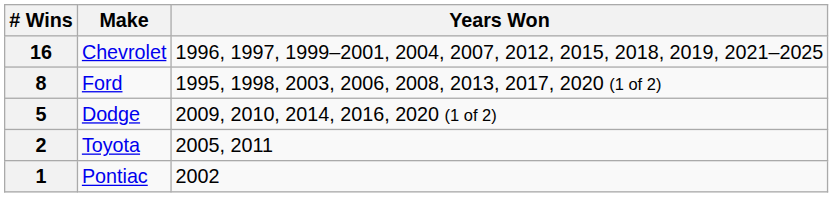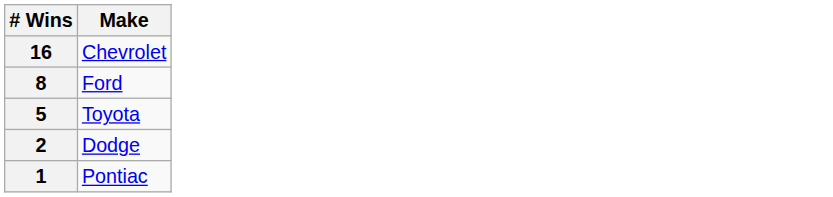 <table class="wikitable" style="font-size: 95%;">
 <tr>
 <th># Wins</th>
 <th>Make</th>
-<th>Years Won</th>
 </tr>
 <tr>
 <th>16</th>
 <td> <a href='#'>Chevrolet</a></td>
-<td>1996, 1997, 1999–2001, 2004, 2007, 2012, 2015, 2018, 2019, 2021–2025</td>
 </tr>
 <tr>
 <th>8</th>
 <td> <a href='#'>Ford</a></td>
-<td>1995, 1998, 2003, 2006, 2008, 2013, 2017, 2020 <small>(1 of 2)</small></td>
 </tr>
 <tr>
 <th>5</th>
-<td> <a href='#'>Dodge</a></td>
-<td>2009, 2010, 2014, 2016, 2020 <small>(1 of 2)</small></td>
+<td> <a href='#'>Toyota</a></td>
 </tr>
 <tr>
 <th>2</th>
-<td> <a href='#'>Toyota</a></td>
-<td>2005, 2011</td>
+<td> <a href='#'>Dodge</a></td>
 </tr>
 <tr>
 <th>1</th>
 <td> <a href='#'>Pontiac</a></td>
-<td>2002</td>
 </tr>
 </table>
